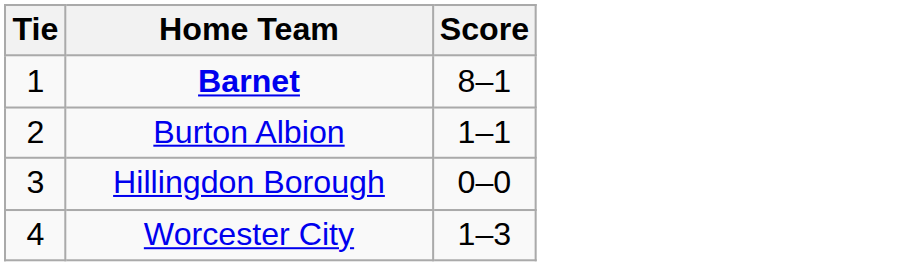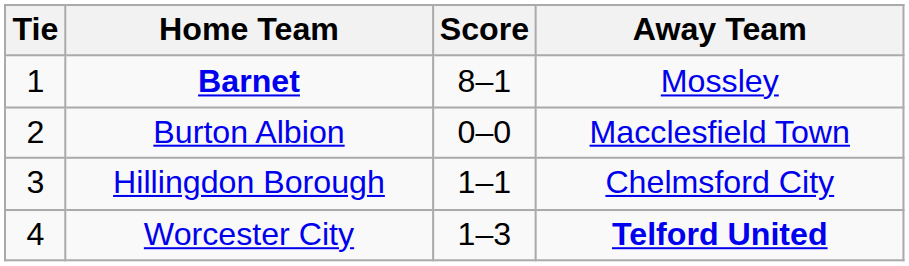 <table class="wikitable" style="text-align:center;">
 <tr>
 <th width=20>Tie</th>
 <th width=175>Home Team</th>
 <th width=20>Score</th>
+<th width=175>Away Team</th>
 </tr>
 <tr>
 <td>1</td>
 <td><strong><a href='#'>Barnet</a></strong></td>
 <td>8–1</td>
+<td><a href='#'>Mossley</a></td>
 </tr>
 <tr>
 <td>2</td>
 <td><a href='#'>Burton Albion</a></td>
-<td>1–1</td>
+<td>0–0</td>
+<td><a href='#'>Macclesfield Town</a></td>
 </tr>
 <tr>
 <td>3</td>
 <td><a href='#'>Hillingdon Borough</a></td>
-<td>0–0</td>
+<td>1–1</td>
+<td><a href='#'>Chelmsford City</a></td>
 </tr>
 <tr>
 <td>4</td>
 <td><a href='#'>Worcester City</a></td>
 <td>1–3</td>
+<td><strong><a href='#'>Telford United</a></strong></td>
 </tr>
 </table>
